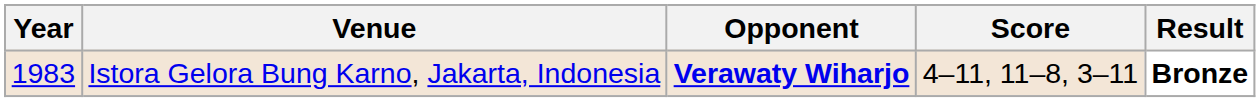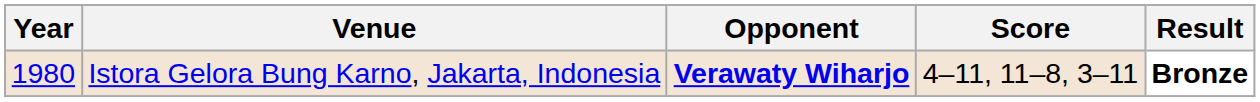 <table class="sortable wikitable" style="font-size: 90%;">
 <tr>
 <th>Year</th>
 <th>Venue</th>
 <th>Opponent</th>
 <th>Score</th>
 <th>Result</th>
 </tr>
 <tr style="background:#F3E6D7">
-<td align="center"><a href='#'>1983</a></td>
+<td align="center"><a href='#'>1980</a></td>
 <td align="left"><a href='#'>Istora Gelora Bung Karno</a>, <a href='#'>Jakarta, Indonesia</a></td>
 <td align="left"><strong> <a href='#'>Verawaty Wiharjo</a></strong></td>
 <td align="left">4–11, 11–8, 3–11</td>
 <td style="text-align:left; background:white"> <strong>Bronze</strong></td>
 </tr>
 </table>
